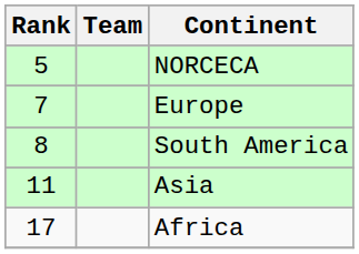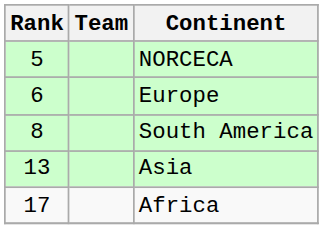 <table class="wikitable">
 <tr>
 <th>Rank</th>
 <th>Team</th>
 <th>Continent</th>
 </tr>
 <tr bgcolor=#ccffcc>
 <td align=center>5</td>
 <td></td>
 <td>NORCECA</td>
 </tr>
 <tr bgcolor=#ccffcc>
-<td align=center>7</td>
+<td align=center>6</td>
 <td></td>
 <td>Europe</td>
 </tr>
 <tr bgcolor=#ccffcc>
 <td align=center>8</td>
 <td></td>
 <td>South America</td>
 </tr>
 <tr bgcolor=#ccffcc>
-<td align=center>11</td>
+<td align=center>13</td>
 <td></td>
 <td>Asia</td>
 </tr>
 <tr>
 <td align=center>17</td>
 <td></td>
 <td>Africa</td>
 </tr>
 <tr>
 </tr>
 </table>
